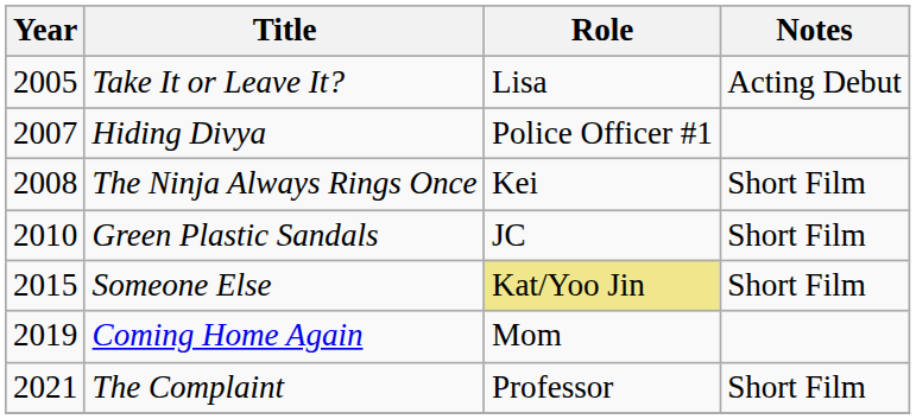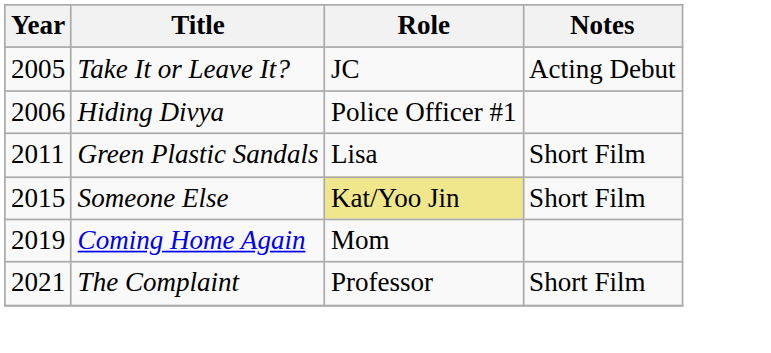 <table class="wikitable sortable">
 <tr>
 <th>Year</th>
 <th>Title</th>
 <th>Role</th>
 <th class="unsortable">Notes</th>
 </tr>
 <tr>
 <td>2005</td>
 <td><em>Take It or Leave It?</em></td>
-<td>Lisa</td>
+<td>JC</td>
 <td>Acting Debut</td>
 </tr>
 <tr>
-<td>2007</td>
+<td>2006</td>
 <td><em>Hiding Divya</em></td>
 <td>Police Officer #1</td>
 </tr>
 <tr>
-<td>2008</td>
-<td><em>The Ninja Always Rings Once</em></td>
-<td>Kei</td>
-<td>Short Film</td>
-</tr>
-<tr>
-<td>2010</td>
+<td>2011</td>
 <td><em>Green Plastic Sandals</em></td>
-<td>JC</td>
+<td>Lisa</td>
 <td>Short Film</td>
 </tr>
 <tr>
 <td>2015</td>
 <td><em>Someone Else</em></td>
 <td style="background: khaki;">Kat/Yoo Jin</td>
 <td>Short Film</td>
 </tr>
 <tr>
 <td>2019</td>
 <td><em><a href='#'>Coming Home Again</a></em></td>
 <td>Mom</td>
 </tr>
 <tr>
 <td>2021</td>
 <td><em>The Complaint</em></td>
 <td>Professor</td>
 <td>Short Film</td>
 </tr>
 <tr>
 </tr>
 </table>
